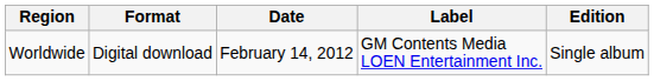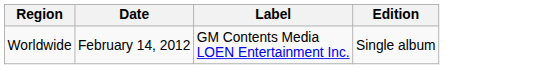 <table class="wikitable">
 <tr>
 <th>Region</th>
-<th>Format</th>
 <th>Date</th>
 <th>Label</th>
 <th>Edition</th>
 </tr>
 <tr>
 <td>Worldwide</td>
-<td>Digital download</td>
 <td>February 14, 2012</td>
 <td>GM Contents Media<br><a href='#'>LOEN Entertainment Inc.</a></td>
 <td>Single album</td>
 </tr>
 </table>
